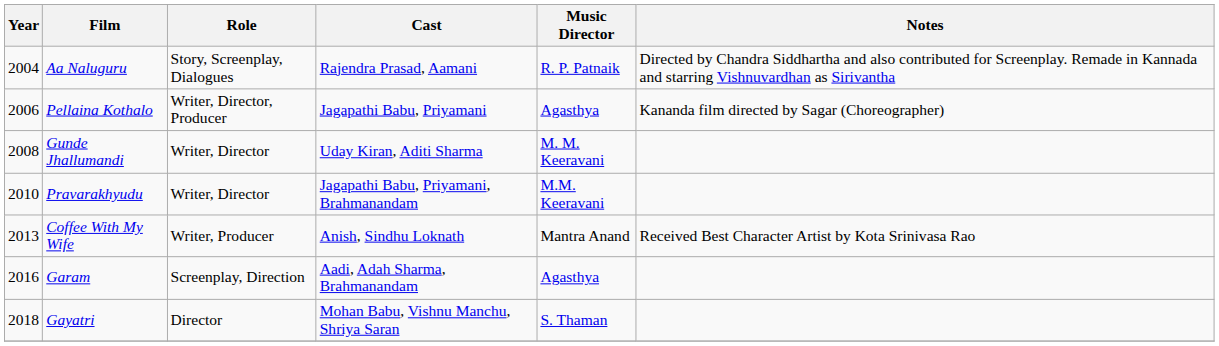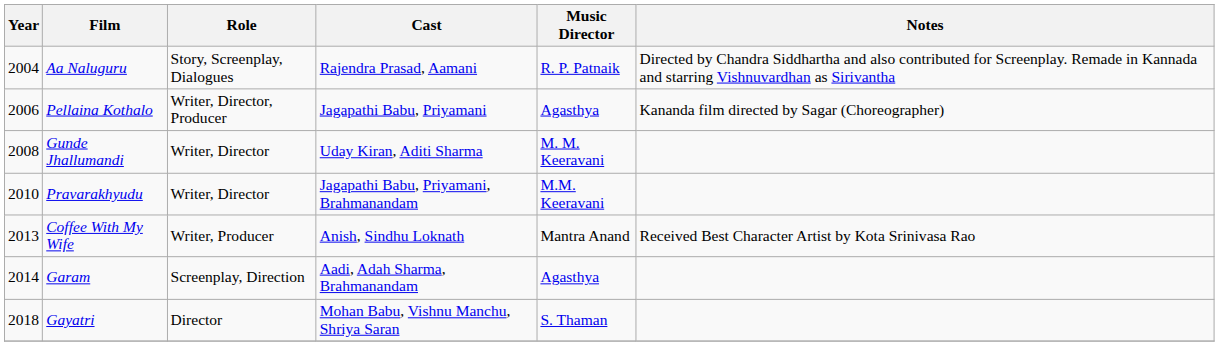 <table class="wikitable sortable">
 <tr>
 <th>Year</th>
 <th>Film</th>
 <th>Role</th>
 <th>Cast</th>
 <th>Music Director</th>
 <th>Notes</th>
 </tr>
 <tr>
 <td>2004</td>
 <td><em><a href='#'>Aa Naluguru</a></em></td>
 <td>Story, Screenplay, Dialogues</td>
 <td><a href='#'>Rajendra Prasad</a>, <a href='#'>Aamani</a></td>
 <td><a href='#'>R. P. Patnaik</a></td>
 <td>Directed by Chandra Siddhartha and also contributed for Screenplay.  Remade in Kannada and starring <a href='#'>Vishnuvardhan</a> as <a href='#'>Sirivantha</a></td>
 </tr>
 <tr>
 <td>2006</td>
 <td><em><a href='#'>Pellaina Kothalo</a></em></td>
 <td>Writer, Director, Producer</td>
 <td><a href='#'>Jagapathi Babu</a>, <a href='#'>Priyamani</a></td>
 <td><a href='#'>Agasthya</a></td>
 <td>Kananda film directed by Sagar (Choreographer)</td>
 </tr>
 <tr>
 <td>2008</td>
 <td><em><a href='#'>Gunde Jhallumandi</a></em></td>
 <td>Writer, Director</td>
 <td><a href='#'>Uday Kiran</a>, <a href='#'>Aditi Sharma</a></td>
 <td><a href='#'>M. M. Keeravani</a></td>
 <td></td>
 </tr>
 <tr>
 <td>2010</td>
 <td><em><a href='#'>Pravarakhyudu</a></em></td>
 <td>Writer, Director</td>
 <td><a href='#'>Jagapathi Babu</a>, <a href='#'>Priyamani</a>, <a href='#'>Brahmanandam</a></td>
 <td><a href='#'>M.M. Keeravani</a></td>
 <td></td>
 </tr>
 <tr>
 <td>2013</td>
 <td><em><a href='#'>Coffee With My Wife</a></em></td>
 <td>Writer, Producer</td>
 <td><a href='#'>Anish</a>, <a href='#'>Sindhu Loknath</a></td>
 <td>Mantra Anand</td>
 <td>Received Best Character Artist by Kota Srinivasa Rao</td>
 </tr>
 <tr>
-<td>2016</td>
+<td>2014</td>
 <td><em><a href='#'>Garam</a></em></td>
 <td>Screenplay, Direction</td>
 <td><a href='#'>Aadi</a>, <a href='#'>Adah Sharma</a>, <a href='#'>Brahmanandam</a></td>
 <td><a href='#'>Agasthya</a></td>
 <td></td>
 </tr>
 <tr>
 <td>2018</td>
 <td><em><a href='#'>Gayatri</a></em></td>
 <td>Director</td>
 <td><a href='#'>Mohan Babu</a>, <a href='#'>Vishnu Manchu</a>, <a href='#'>Shriya Saran</a></td>
 <td><a href='#'>S. Thaman</a></td>
 <td></td>
 </tr>
 <tr>
 </tr>
 </table>
